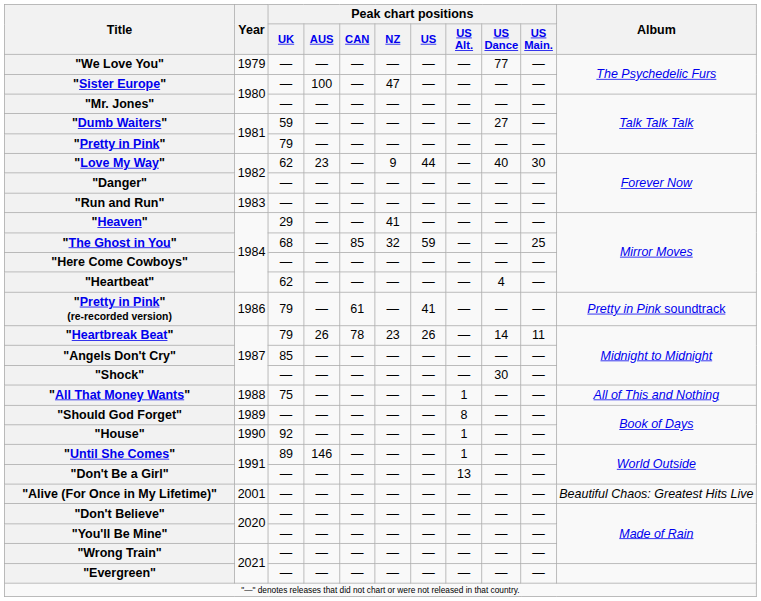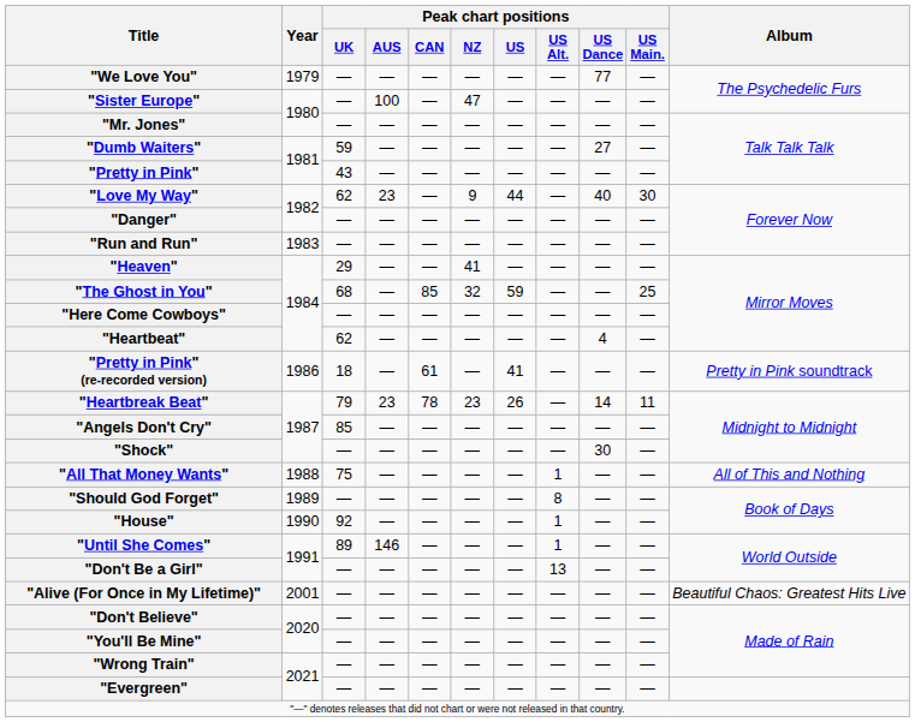 <table class="wikitable plainrowheaders" style="text-align:center;">
 <tr>
 <th scope="col" rowspan="2" style="width:18em;">Title</th>
 <th scope="col" rowspan="2">Year</th>
 <th scope="col" colspan="8">Peak chart positions</th>
 <th scope="col" rowspan="2">Album</th>
 </tr>
 <tr>
 <th scope="col" style="width:2.7em;font-size:90%;"><a href='#'>UK</a><br></th>
 <th scope="col" style="width:2.7em;font-size:90%;"><a href='#'>AUS</a><br></th>
 <th scope="col" style="width:2.7em;font-size:90%;"><a href='#'>CAN</a><br></th>
 <th scope="col" style="width:2.7em;font-size:90%;"><a href='#'>NZ</a><br></th>
 <th scope="col" style="width:2.7em;font-size:90%;"><a href='#'>US</a><br></th>
 <th scope="col" style="width:2.7em;font-size:90%;"><a href='#'>US<br>Alt.</a><br></th>
 <th scope="col" style="width:2.7em;font-size:90%;"><a href='#'>US Dance</a><br></th>
 <th scope="col" style="width:2.7em;font-size:90%;"><a href='#'>US<br>Main.</a><br></th>
 </tr>
 <tr>
 <th scope="row">"We Love You"</th>
 <td>1979</td>
 <td>—</td>
 <td>—</td>
 <td>—</td>
 <td>—</td>
 <td>—</td>
 <td>—</td>
 <td>77</td>
 <td>—</td>
 <td rowspan="2"><em><a href='#'>The Psychedelic Furs</a></em></td>
 </tr>
 <tr>
 <th scope="row">"<a href='#'>Sister Europe</a>"</th>
 <td rowspan="2">1980</td>
 <td>—</td>
 <td>100</td>
 <td>—</td>
 <td>47</td>
 <td>—</td>
 <td>—</td>
 <td>—</td>
 <td>—</td>
 </tr>
 <tr>
 <th scope="row">"Mr. Jones"</th>
 <td>—</td>
 <td>—</td>
 <td>—</td>
 <td>—</td>
 <td>—</td>
 <td>—</td>
 <td>—</td>
 <td>—</td>
 <td rowspan="3"><em><a href='#'>Talk Talk Talk</a></em></td>
 </tr>
 <tr>
 <th scope="row">"<a href='#'>Dumb Waiters</a>"</th>
 <td rowspan="2">1981</td>
 <td>59</td>
 <td>—</td>
 <td>—</td>
 <td>—</td>
 <td>—</td>
 <td>—</td>
 <td>27</td>
 <td>—</td>
 </tr>
 <tr>
 <th scope="row">"<a href='#'>Pretty in Pink</a>"</th>
-<td>79</td>
+<td>43</td>
 <td>—</td>
 <td>—</td>
 <td>—</td>
 <td>—</td>
 <td>—</td>
 <td>—</td>
 <td>—</td>
 </tr>
 <tr>
 <th scope="row">"<a href='#'>Love My Way</a>"</th>
 <td rowspan="2">1982</td>
 <td>62</td>
 <td>23</td>
 <td>—</td>
 <td>9</td>
 <td>44</td>
 <td>—</td>
 <td>40</td>
 <td>30</td>
 <td rowspan="3"><em><a href='#'>Forever Now</a></em></td>
 </tr>
 <tr>
 <th scope="row">"Danger"</th>
 <td>—</td>
 <td>—</td>
 <td>—</td>
 <td>—</td>
 <td>—</td>
 <td>—</td>
 <td>—</td>
 <td>—</td>
 </tr>
 <tr>
 <th scope="row">"Run and Run"</th>
 <td>1983</td>
 <td>—</td>
 <td>—</td>
 <td>—</td>
 <td>—</td>
 <td>—</td>
 <td>—</td>
 <td>—</td>
 <td>—</td>
 </tr>
 <tr>
 <th scope="row">"<a href='#'>Heaven</a>"</th>
 <td rowspan="4">1984</td>
 <td>29</td>
 <td>—</td>
 <td>—</td>
 <td>41</td>
 <td>—</td>
 <td>—</td>
 <td>—</td>
 <td>—</td>
 <td rowspan="4"><em><a href='#'>Mirror Moves</a></em></td>
 </tr>
 <tr>
 <th scope="row">"<a href='#'>The Ghost in You</a>"</th>
 <td>68</td>
 <td>—</td>
 <td>85</td>
 <td>32</td>
 <td>59</td>
 <td>—</td>
 <td>—</td>
 <td>25</td>
 </tr>
 <tr>
 <th scope="row">"Here Come Cowboys"</th>
 <td>—</td>
 <td>—</td>
 <td>—</td>
 <td>—</td>
 <td>—</td>
 <td>—</td>
 <td>—</td>
 <td>—</td>
 </tr>
 <tr>
 <th scope="row">"Heartbeat"</th>
 <td>62</td>
 <td>—</td>
 <td>—</td>
 <td>—</td>
 <td>—</td>
 <td>—</td>
 <td>4</td>
 <td>—</td>
 </tr>
 <tr>
 <th scope="row">"<a href='#'>Pretty in Pink</a>" <br><small>(re-recorded version)</small></th>
 <td>1986</td>
-<td>79</td>
+<td>18</td>
 <td>—</td>
 <td>61</td>
 <td>—</td>
 <td>41</td>
 <td>—</td>
 <td>—</td>
 <td>—</td>
 <td><a href='#'><em>Pretty in Pink</em> soundtrack</a></td>
 </tr>
 <tr>
 <th scope="row">"<a href='#'>Heartbreak Beat</a>"</th>
 <td rowspan="3">1987</td>
 <td>79</td>
-<td>26</td>
+<td>23</td>
 <td>78</td>
 <td>23</td>
 <td>26</td>
 <td>—</td>
 <td>14</td>
 <td>11</td>
 <td rowspan="3"><em><a href='#'>Midnight to Midnight</a></em></td>
 </tr>
 <tr>
 <th scope="row">"Angels Don't Cry"</th>
 <td>85</td>
 <td>—</td>
 <td>—</td>
 <td>—</td>
 <td>—</td>
 <td>—</td>
 <td>—</td>
 <td>—</td>
 </tr>
 <tr>
 <th scope="row">"Shock"</th>
 <td>—</td>
 <td>—</td>
 <td>—</td>
 <td>—</td>
 <td>—</td>
 <td>—</td>
 <td>30</td>
 <td>—</td>
 </tr>
 <tr>
 <th scope="row">"<a href='#'>All That Money Wants</a>"</th>
 <td>1988</td>
 <td>75</td>
 <td>—</td>
 <td>—</td>
 <td>—</td>
 <td>—</td>
 <td>1</td>
 <td>—</td>
 <td>—</td>
 <td><em><a href='#'>All of This and Nothing</a></em></td>
 </tr>
 <tr>
 <th scope="row">"Should God Forget"</th>
 <td>1989</td>
 <td>—</td>
 <td>—</td>
 <td>—</td>
 <td>—</td>
 <td>—</td>
 <td>8</td>
 <td>—</td>
 <td>—</td>
 <td rowspan="2"><em><a href='#'>Book of Days</a></em></td>
 </tr>
 <tr>
 <th scope="row">"House"</th>
 <td>1990</td>
 <td>92</td>
 <td>—</td>
 <td>—</td>
 <td>—</td>
 <td>—</td>
 <td>1</td>
 <td>—</td>
 <td>—</td>
 </tr>
 <tr>
 <th scope="row">"<a href='#'>Until She Comes</a>"</th>
 <td rowspan="2">1991</td>
 <td>89</td>
 <td>146</td>
 <td>—</td>
 <td>—</td>
 <td>—</td>
 <td>1</td>
 <td>—</td>
 <td>—</td>
 <td rowspan="2"><em><a href='#'>World Outside</a></em></td>
 </tr>
 <tr>
 <th scope="row">"Don't Be a Girl"</th>
 <td>—</td>
 <td>—</td>
 <td>—</td>
 <td>—</td>
 <td>—</td>
 <td>13</td>
 <td>—</td>
 <td>—</td>
 </tr>
 <tr>
 <th scope="row">"Alive (For Once in My Lifetime)"</th>
 <td>2001</td>
 <td>—</td>
 <td>—</td>
 <td>—</td>
 <td>—</td>
 <td>—</td>
 <td>—</td>
 <td>—</td>
 <td>—</td>
 <td rowspan="1"><em>Beautiful Chaos: Greatest Hits Live</em></td>
 </tr>
 <tr>
 <th scope="row">"Don't Believe"</th>
 <td rowspan="2">2020</td>
 <td>—</td>
 <td>—</td>
 <td>—</td>
 <td>—</td>
 <td>—</td>
 <td>—</td>
 <td>—</td>
 <td>—</td>
 <td rowspan="3"><em><a href='#'>Made of Rain</a></em></td>
 </tr>
 <tr>
 <th scope="row">"You'll Be Mine"</th>
 <td>—</td>
 <td>—</td>
 <td>—</td>
 <td>—</td>
 <td>—</td>
 <td>—</td>
 <td>—</td>
 <td>—</td>
 </tr>
 <tr>
 <th scope="row">"Wrong Train"</th>
 <td rowspan="2">2021</td>
 <td>—</td>
 <td>—</td>
 <td>—</td>
 <td>—</td>
 <td>—</td>
 <td>—</td>
 <td>—</td>
 <td>—</td>
 </tr>
 <tr>
 <th scope="row">"Evergreen"</th>
 <td>—</td>
 <td>—</td>
 <td>—</td>
 <td>—</td>
 <td>—</td>
 <td>—</td>
 <td>—</td>
 <td>—</td>
 <td></td>
 </tr>
 <tr>
 <td colspan="21" style="text-align:center; font-size:8pt;">"—" denotes releases that did not chart or were not released in that country.</td>
 </tr>
 </table>
